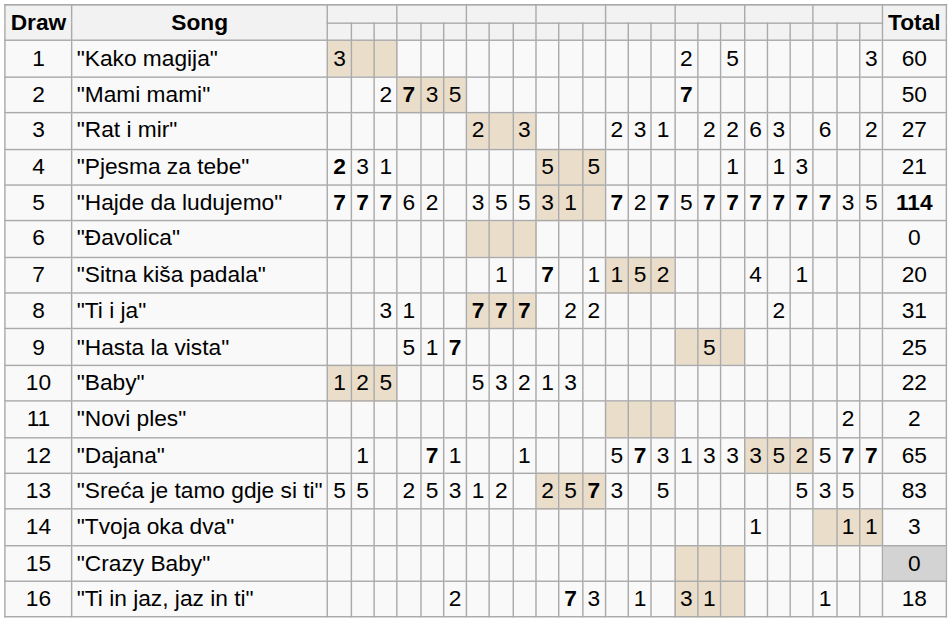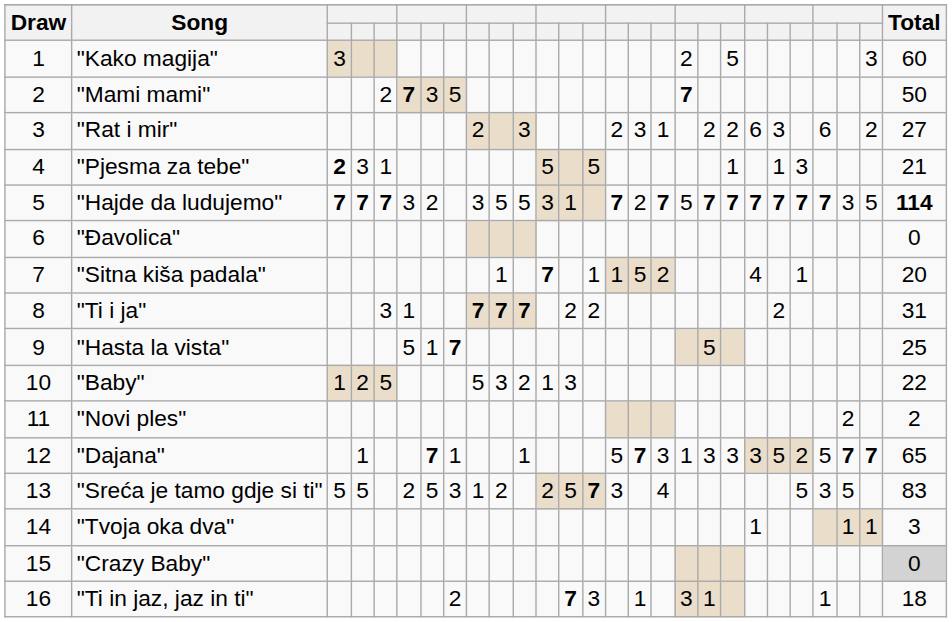 <table class="wikitable" style="margin: 1em auto 1em auto; text-align:center;">
 <tr>
 </tr>
 <tr>
 <th rowspan="2">Draw</th>
 <th rowspan="2">Song</th>
 <th colspan="3"></th>
 <th colspan="3"></th>
 <th colspan="3"></th>
 <th colspan="3"></th>
 <th colspan="3"></th>
 <th colspan="3"></th>
 <th colspan="3"></th>
 <th colspan="3"></th>
 <th rowspan="2">Total</th>
 </tr>
 <tr>
 <th></th>
 <th></th>
 <th></th>
 <th></th>
 <th></th>
 <th></th>
 <th></th>
 <th></th>
 <th></th>
 <th></th>
 <th></th>
 <th></th>
 <th></th>
 <th></th>
 <th></th>
 <th></th>
 <th></th>
 <th></th>
 <th></th>
 <th></th>
 <th></th>
 <th></th>
 <th></th>
 <th></th>
 </tr>
 <tr>
 <td>1</td>
 <td align="left">"Kako magija"</td>
 <td style="background:#EADDCA;">3</td>
 <td style="background:#EADDCA;"></td>
 <td style="background:#EADDCA;"></td>
 <td></td>
 <td></td>
 <td></td>
 <td></td>
 <td></td>
 <td></td>
 <td></td>
 <td></td>
 <td></td>
 <td></td>
 <td></td>
 <td></td>
 <td>2</td>
 <td></td>
 <td>5</td>
 <td></td>
 <td></td>
 <td></td>
 <td></td>
 <td></td>
 <td>3</td>
 <td>60</td>
 </tr>
 <tr>
 <td>2</td>
 <td align="left">"Mami mami"</td>
 <td></td>
 <td></td>
 <td>2</td>
 <td style="background:#EADDCA;"><strong>7</strong></td>
 <td style="background:#EADDCA;">3</td>
 <td style="background:#EADDCA;">5</td>
 <td></td>
 <td></td>
 <td></td>
 <td></td>
 <td></td>
 <td></td>
 <td></td>
 <td></td>
 <td></td>
 <td><strong>7</strong></td>
 <td></td>
 <td></td>
 <td></td>
 <td></td>
 <td></td>
 <td></td>
 <td></td>
 <td></td>
 <td>50</td>
 </tr>
 <tr>
 <td>3</td>
 <td align="left">"Rat i mir"</td>
 <td></td>
 <td></td>
 <td></td>
 <td></td>
 <td></td>
 <td></td>
 <td style="background:#EADDCA;">2</td>
 <td style="background:#EADDCA;"></td>
 <td style="background:#EADDCA;">3</td>
 <td></td>
 <td></td>
 <td></td>
 <td>2</td>
 <td>3</td>
 <td>1</td>
 <td></td>
 <td>2</td>
 <td>2</td>
 <td>6</td>
 <td>3</td>
 <td></td>
 <td>6</td>
 <td></td>
 <td>2</td>
 <td>27</td>
 </tr>
 <tr>
 <td>4</td>
 <td align="left">"Pjesma za tebe"</td>
 <td><strong>2</strong></td>
 <td>3</td>
 <td>1</td>
 <td></td>
 <td></td>
 <td></td>
 <td></td>
 <td></td>
 <td></td>
 <td style="background:#EADDCA;">5</td>
 <td style="background:#EADDCA;"></td>
 <td style="background:#EADDCA;">5</td>
 <td></td>
 <td></td>
 <td></td>
 <td></td>
 <td></td>
 <td>1</td>
 <td></td>
 <td>1</td>
 <td>3</td>
 <td></td>
 <td></td>
 <td></td>
 <td>21</td>
 </tr>
 <tr>
 <td>5</td>
 <td align="left">"Hajde da ludujemo"</td>
 <td><strong>7</strong></td>
 <td><strong>7</strong></td>
 <td><strong>7</strong></td>
-<td>6</td>
+<td>3</td>
 <td>2</td>
 <td></td>
 <td>3</td>
 <td>5</td>
 <td>5</td>
 <td style="background:#EADDCA;">3</td>
 <td style="background:#EADDCA;">1</td>
 <td style="background:#EADDCA;"></td>
 <td><strong>7</strong></td>
 <td>2</td>
 <td><strong>7</strong></td>
 <td>5</td>
 <td><strong>7</strong></td>
 <td><strong>7</strong></td>
 <td><strong>7</strong></td>
 <td><strong>7</strong></td>
 <td><strong>7</strong></td>
 <td><strong>7</strong></td>
 <td>3</td>
 <td>5</td>
 <td><strong>114</strong></td>
 </tr>
 <tr>
 <td>6</td>
 <td align="left">"Đavolica"</td>
 <td></td>
 <td></td>
 <td></td>
 <td></td>
 <td></td>
 <td></td>
 <td style="background:#EADDCA;"></td>
 <td style="background:#EADDCA;"></td>
 <td style="background:#EADDCA;"></td>
 <td></td>
 <td></td>
 <td></td>
 <td></td>
 <td></td>
 <td></td>
 <td></td>
 <td></td>
 <td></td>
 <td></td>
 <td></td>
 <td></td>
 <td></td>
 <td></td>
 <td></td>
 <td>0</td>
 </tr>
 <tr>
 <td>7</td>
 <td align="left">"Sitna kiša padala"</td>
 <td></td>
 <td></td>
 <td></td>
 <td></td>
 <td></td>
 <td></td>
 <td></td>
 <td>1</td>
 <td></td>
 <td><strong>7</strong></td>
 <td></td>
 <td>1</td>
 <td style="background:#EADDCA;">1</td>
 <td style="background:#EADDCA;">5</td>
 <td style="background:#EADDCA;">2</td>
 <td></td>
 <td></td>
 <td></td>
 <td>4</td>
 <td></td>
 <td>1</td>
 <td></td>
 <td></td>
 <td></td>
 <td>20</td>
 </tr>
 <tr>
 <td>8</td>
 <td align="left">"Ti i ja"</td>
 <td></td>
 <td></td>
 <td>3</td>
 <td>1</td>
 <td></td>
 <td></td>
 <td style="background:#EADDCA;"><strong>7</strong></td>
 <td style="background:#EADDCA;"><strong>7</strong></td>
 <td style="background:#EADDCA;"><strong>7</strong></td>
 <td></td>
 <td>2</td>
 <td>2</td>
 <td></td>
 <td></td>
 <td></td>
 <td></td>
 <td></td>
 <td></td>
 <td></td>
 <td>2</td>
 <td></td>
 <td></td>
 <td></td>
 <td></td>
 <td>31</td>
 </tr>
 <tr>
 <td>9</td>
 <td align="left">"Hasta la vista"</td>
 <td></td>
 <td></td>
 <td></td>
 <td>5</td>
 <td>1</td>
 <td><strong>7</strong></td>
 <td></td>
 <td></td>
 <td></td>
 <td></td>
 <td></td>
 <td></td>
 <td></td>
 <td></td>
 <td></td>
 <td style="background:#EADDCA;"></td>
 <td style="background:#EADDCA;">5</td>
 <td style="background:#EADDCA;"></td>
 <td></td>
 <td></td>
 <td></td>
 <td></td>
 <td></td>
 <td></td>
 <td>25</td>
 </tr>
 <tr>
 <td>10</td>
 <td align="left">"Baby"</td>
 <td style="background:#EADDCA;">1</td>
 <td style="background:#EADDCA;">2</td>
 <td style="background:#EADDCA;">5</td>
 <td></td>
 <td></td>
 <td></td>
 <td>5</td>
 <td>3</td>
 <td>2</td>
 <td>1</td>
 <td>3</td>
 <td></td>
 <td></td>
 <td></td>
 <td></td>
 <td></td>
 <td></td>
 <td></td>
 <td></td>
 <td></td>
 <td></td>
 <td></td>
 <td></td>
 <td></td>
 <td>22</td>
 </tr>
 <tr>
 <td>11</td>
 <td align="left">"Novi ples"</td>
 <td></td>
 <td></td>
 <td></td>
 <td></td>
 <td></td>
 <td></td>
 <td></td>
 <td></td>
 <td></td>
 <td></td>
 <td></td>
 <td></td>
 <td style="background:#EADDCA;"></td>
 <td style="background:#EADDCA;"></td>
 <td style="background:#EADDCA;"></td>
 <td></td>
 <td></td>
 <td></td>
 <td></td>
 <td></td>
 <td></td>
 <td></td>
 <td>2</td>
 <td></td>
 <td>2</td>
 </tr>
 <tr>
 <td>12</td>
 <td align="left">"Dajana"</td>
 <td></td>
 <td>1</td>
 <td></td>
 <td></td>
 <td><strong>7</strong></td>
 <td>1</td>
 <td></td>
 <td></td>
 <td>1</td>
 <td></td>
 <td></td>
 <td></td>
 <td>5</td>
 <td><strong>7</strong></td>
 <td>3</td>
 <td>1</td>
 <td>3</td>
 <td>3</td>
 <td style="background:#EADDCA;">3</td>
 <td style="background:#EADDCA;">5</td>
 <td style="background:#EADDCA;">2</td>
 <td>5</td>
 <td><strong>7</strong></td>
 <td><strong>7</strong></td>
 <td>65</td>
 </tr>
 <tr>
 <td>13</td>
 <td align="left">"Sreća je tamo gdje si ti"</td>
 <td>5</td>
 <td>5</td>
 <td></td>
 <td>2</td>
 <td>5</td>
 <td>3</td>
 <td>1</td>
 <td>2</td>
 <td></td>
 <td style="background:#EADDCA;">2</td>
 <td style="background:#EADDCA;">5</td>
 <td style="background:#EADDCA;"><strong>7</strong></td>
 <td>3</td>
 <td></td>
-<td>5</td>
+<td>4</td>
 <td></td>
 <td></td>
 <td></td>
 <td></td>
 <td></td>
 <td>5</td>
 <td>3</td>
 <td>5</td>
 <td></td>
 <td>83</td>
 </tr>
 <tr>
 <td>14</td>
 <td align="left">"Tvoja oka dva"</td>
 <td></td>
 <td></td>
 <td></td>
 <td></td>
 <td></td>
 <td></td>
 <td></td>
 <td></td>
 <td></td>
 <td></td>
 <td></td>
 <td></td>
 <td></td>
 <td></td>
 <td></td>
 <td></td>
 <td></td>
 <td></td>
 <td>1</td>
 <td></td>
 <td></td>
 <td style="background:#EADDCA;"></td>
 <td style="background:#EADDCA;">1</td>
 <td style="background:#EADDCA;">1</td>
 <td>3</td>
 </tr>
 <tr>
 <td>15</td>
 <td align="left">"Crazy Baby"</td>
 <td></td>
 <td></td>
 <td></td>
 <td></td>
 <td></td>
 <td></td>
 <td></td>
 <td></td>
 <td></td>
 <td></td>
 <td></td>
 <td></td>
 <td></td>
 <td></td>
 <td></td>
 <td style="background:#EADDCA;"></td>
 <td style="background:#EADDCA;"></td>
 <td style="background:#EADDCA;"></td>
 <td></td>
 <td></td>
 <td></td>
 <td></td>
 <td></td>
 <td></td>
 <td style="background: lightgrey;">0</td>
 </tr>
 <tr>
 <td>16</td>
 <td align="left">"Ti in jaz, jaz in ti"</td>
 <td></td>
 <td></td>
 <td></td>
 <td></td>
 <td></td>
 <td>2</td>
 <td></td>
 <td></td>
 <td></td>
 <td></td>
 <td><strong>7</strong></td>
 <td>3</td>
 <td></td>
 <td>1</td>
 <td></td>
 <td style="background:#EADDCA;">3</td>
 <td style="background:#EADDCA;">1</td>
 <td style="background:#EADDCA;"></td>
 <td></td>
 <td></td>
 <td></td>
 <td>1</td>
 <td></td>
 <td></td>
 <td>18</td>
 </tr>
 </table>
